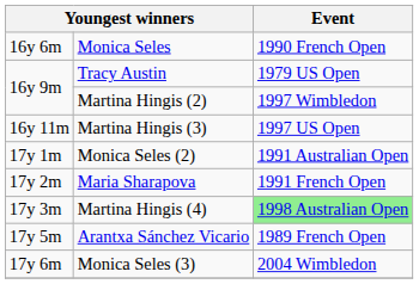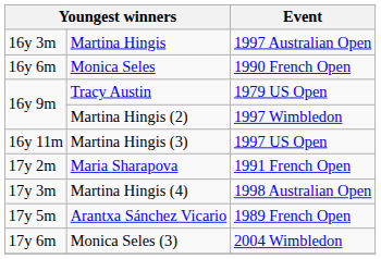 <table class=wikitable>
 <tr>
 <th colspan=2>Youngest winners</th>
 <th>Event</th>
+</tr>
+<tr>
+<td>16y 3m</td>
+<td> <a href='#'>Martina Hingis</a></td>
+<td><a href='#'>1997 Australian Open</a></td>
 </tr>
 <tr>
 <td>16y 6m</td>
 <td> <a href='#'>Monica Seles</a></td>
 <td><a href='#'>1990 French Open</a></td>
 </tr>
 <tr>
 <td rowspan=2>16y 9m</td>
 <td> <a href='#'>Tracy Austin</a></td>
 <td><a href='#'>1979 US Open</a></td>
 </tr>
 <tr>
 <td> Martina Hingis (2)</td>
 <td><a href='#'>1997 Wimbledon</a></td>
 </tr>
 <tr>
 <td>16y 11m</td>
 <td> Martina Hingis (3)</td>
 <td><a href='#'>1997 US Open</a></td>
 </tr>
 <tr>
-<td>17y 1m</td>
-<td> Monica Seles (2)</td>
-<td><a href='#'>1991 Australian Open</a></td>
-</tr>
-<tr>
 <td>17y 2m</td>
 <td> <a href='#'>Maria Sharapova</a></td>
 <td><a href='#'>1991 French Open</a></td>
 </tr>
 <tr>
 <td>17y 3m</td>
 <td> Martina Hingis (4)</td>
-<td style="background: lightgreen;"><a href='#'>1998 Australian Open</a></td>
+<td><a href='#'>1998 Australian Open</a></td>
 </tr>
 <tr>
 <td>17y 5m</td>
 <td> <a href='#'>Arantxa Sánchez Vicario</a></td>
 <td><a href='#'>1989 French Open</a></td>
 </tr>
 <tr>
 <td>17y 6m</td>
 <td> Monica Seles (3)</td>
 <td><a href='#'>2004 Wimbledon</a></td>
 </tr>
 <tr>
 </tr>
 </table>
